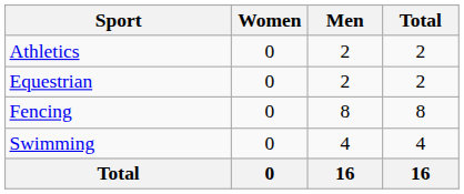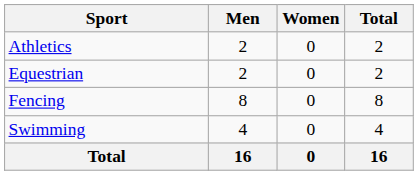 <table class="wikitable sortable" style=text-align:center>
 <tr>
 <th width=180>Sport</th>
+<th width=55>Men</th>
 <th width=55>Women</th>
-<th width=55>Men</th>
 <th width=55>Total</th>
 </tr>
 <tr>
 <td align=left><a href='#'>Athletics</a></td>
+<td>2</td>
 <td>0</td>
-<td>2</td>
 <td>2</td>
 </tr>
 <tr>
 <td align=left><a href='#'>Equestrian</a></td>
+<td>2</td>
 <td>0</td>
-<td>2</td>
 <td>2</td>
 </tr>
 <tr>
 <td align=left><a href='#'>Fencing</a></td>
+<td>8</td>
 <td>0</td>
-<td>8</td>
 <td>8</td>
 </tr>
 <tr>
 <td align=left><a href='#'>Swimming</a></td>
+<td>4</td>
 <td>0</td>
-<td>4</td>
 <td>4</td>
 </tr>
 <tr>
 <th>Total</th>
+<th>16</th>
 <th>0</th>
-<th>16</th>
 <th>16</th>
 </tr>
 </table>
